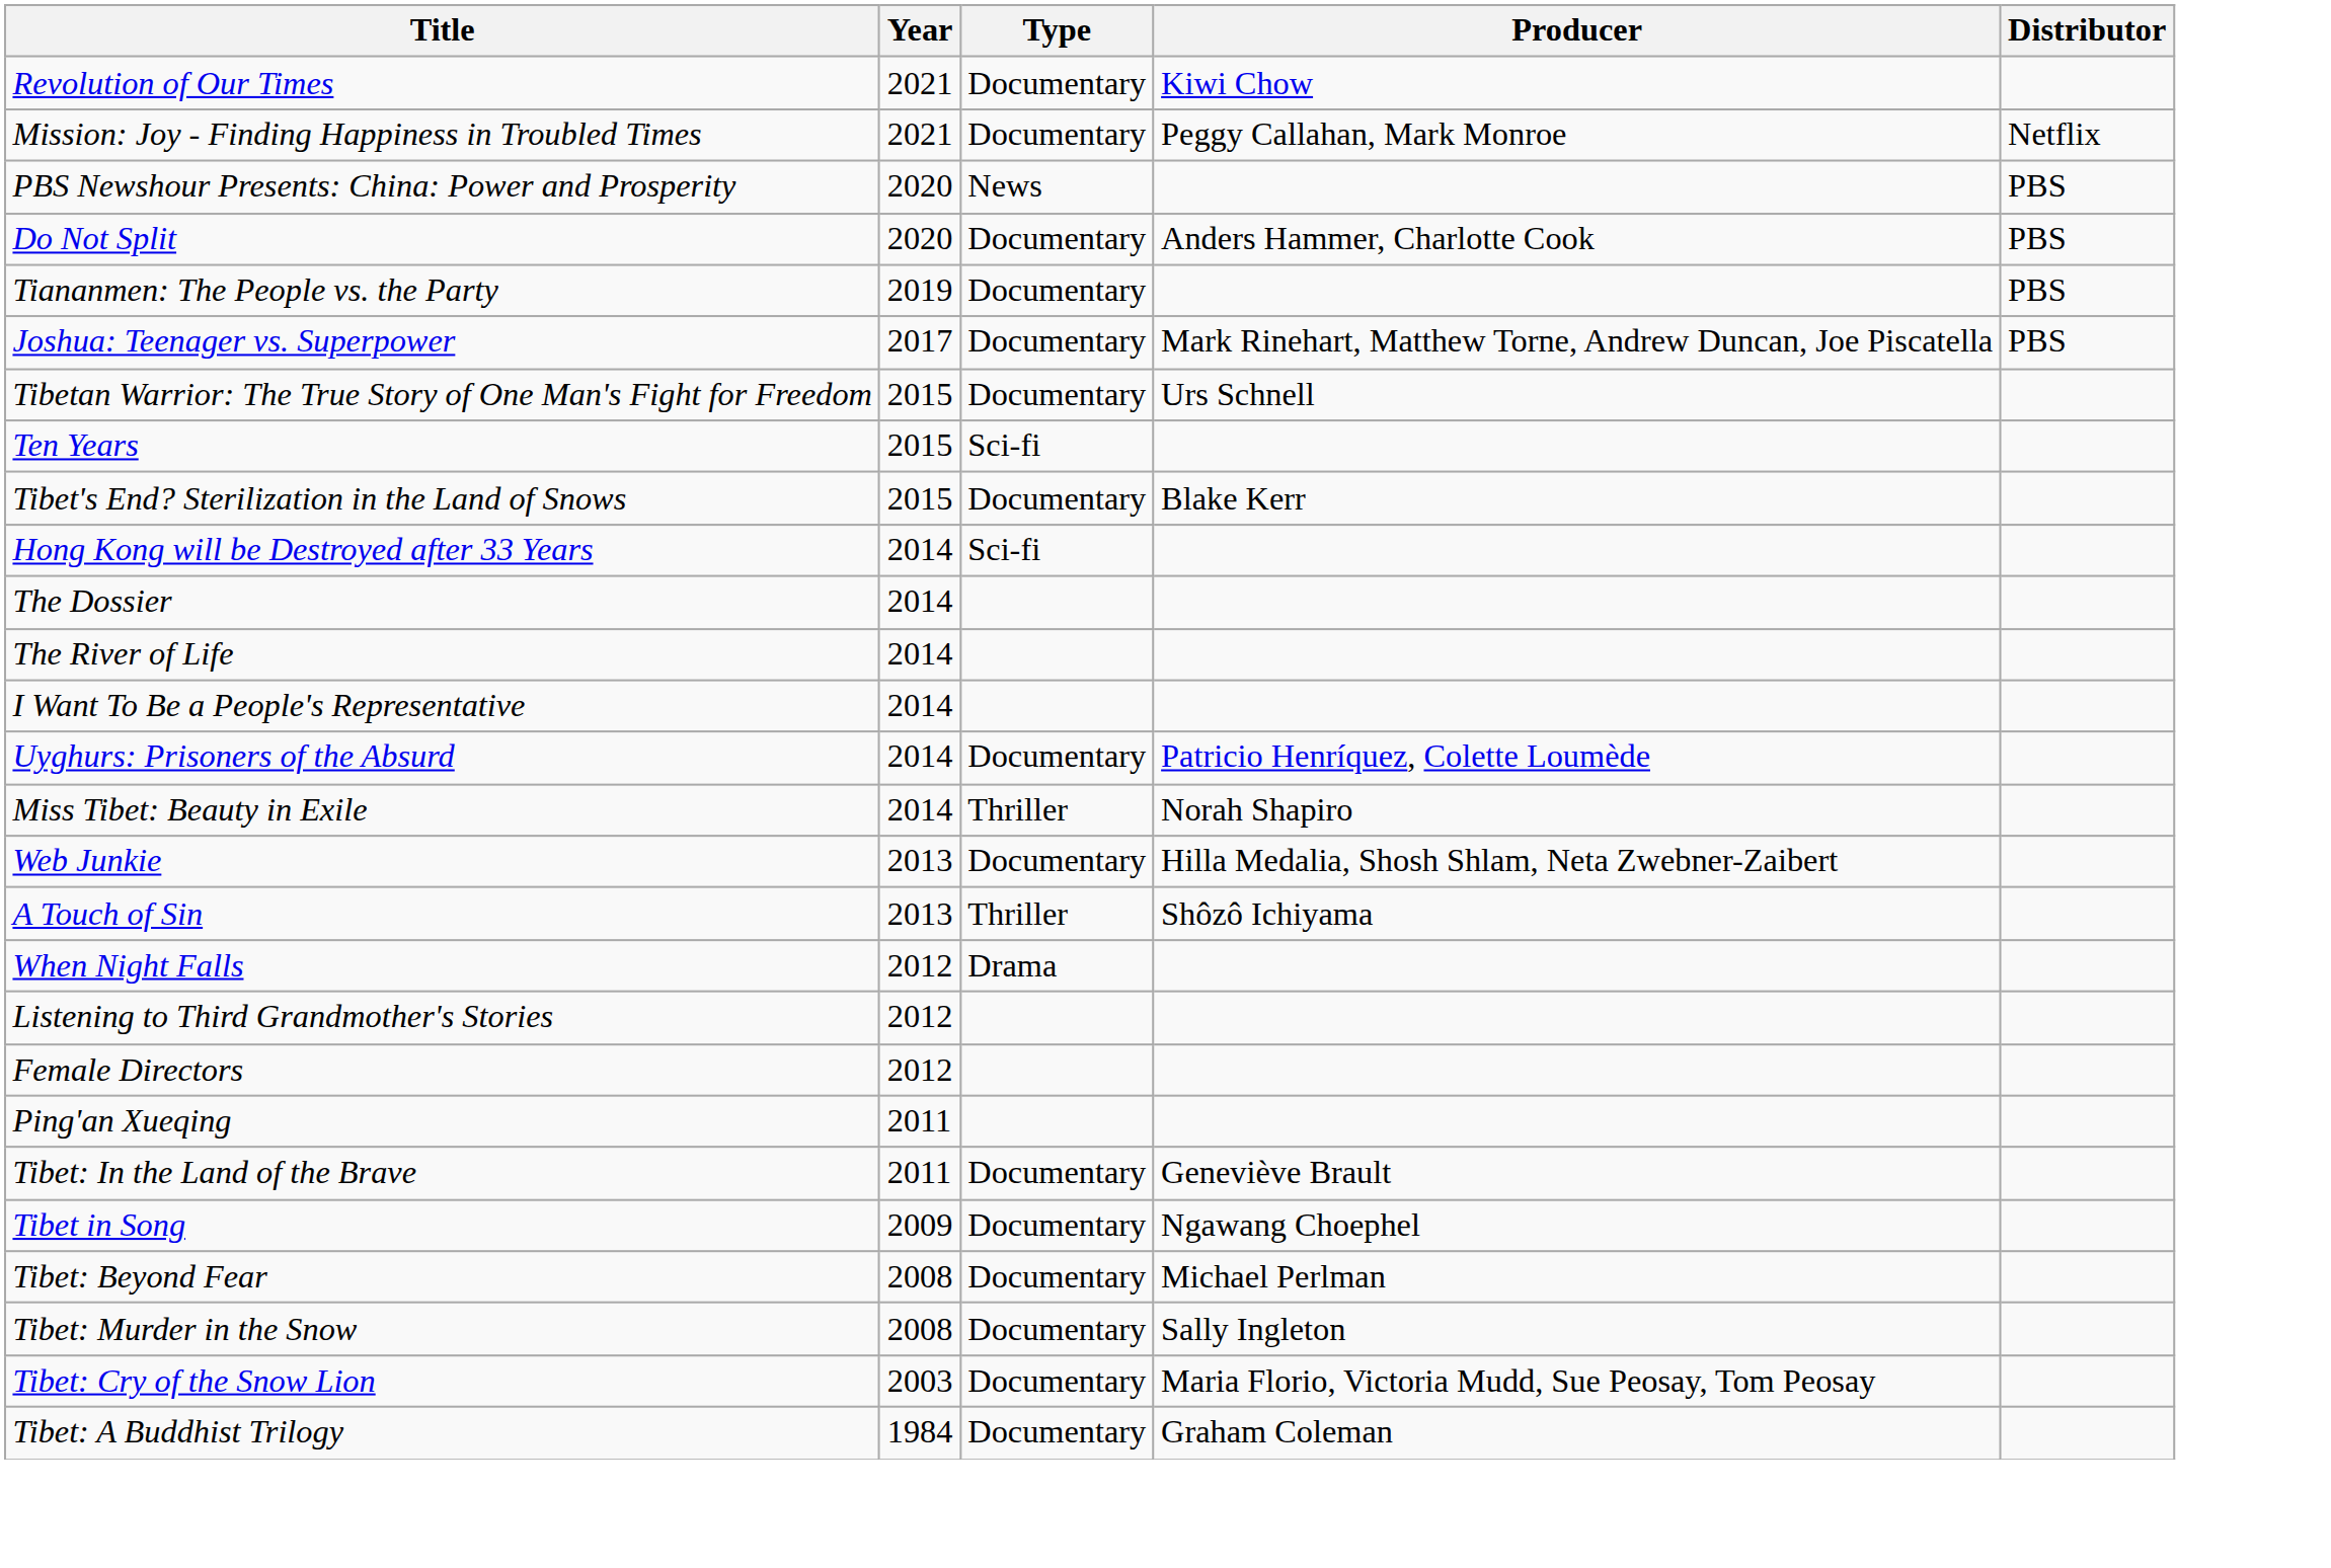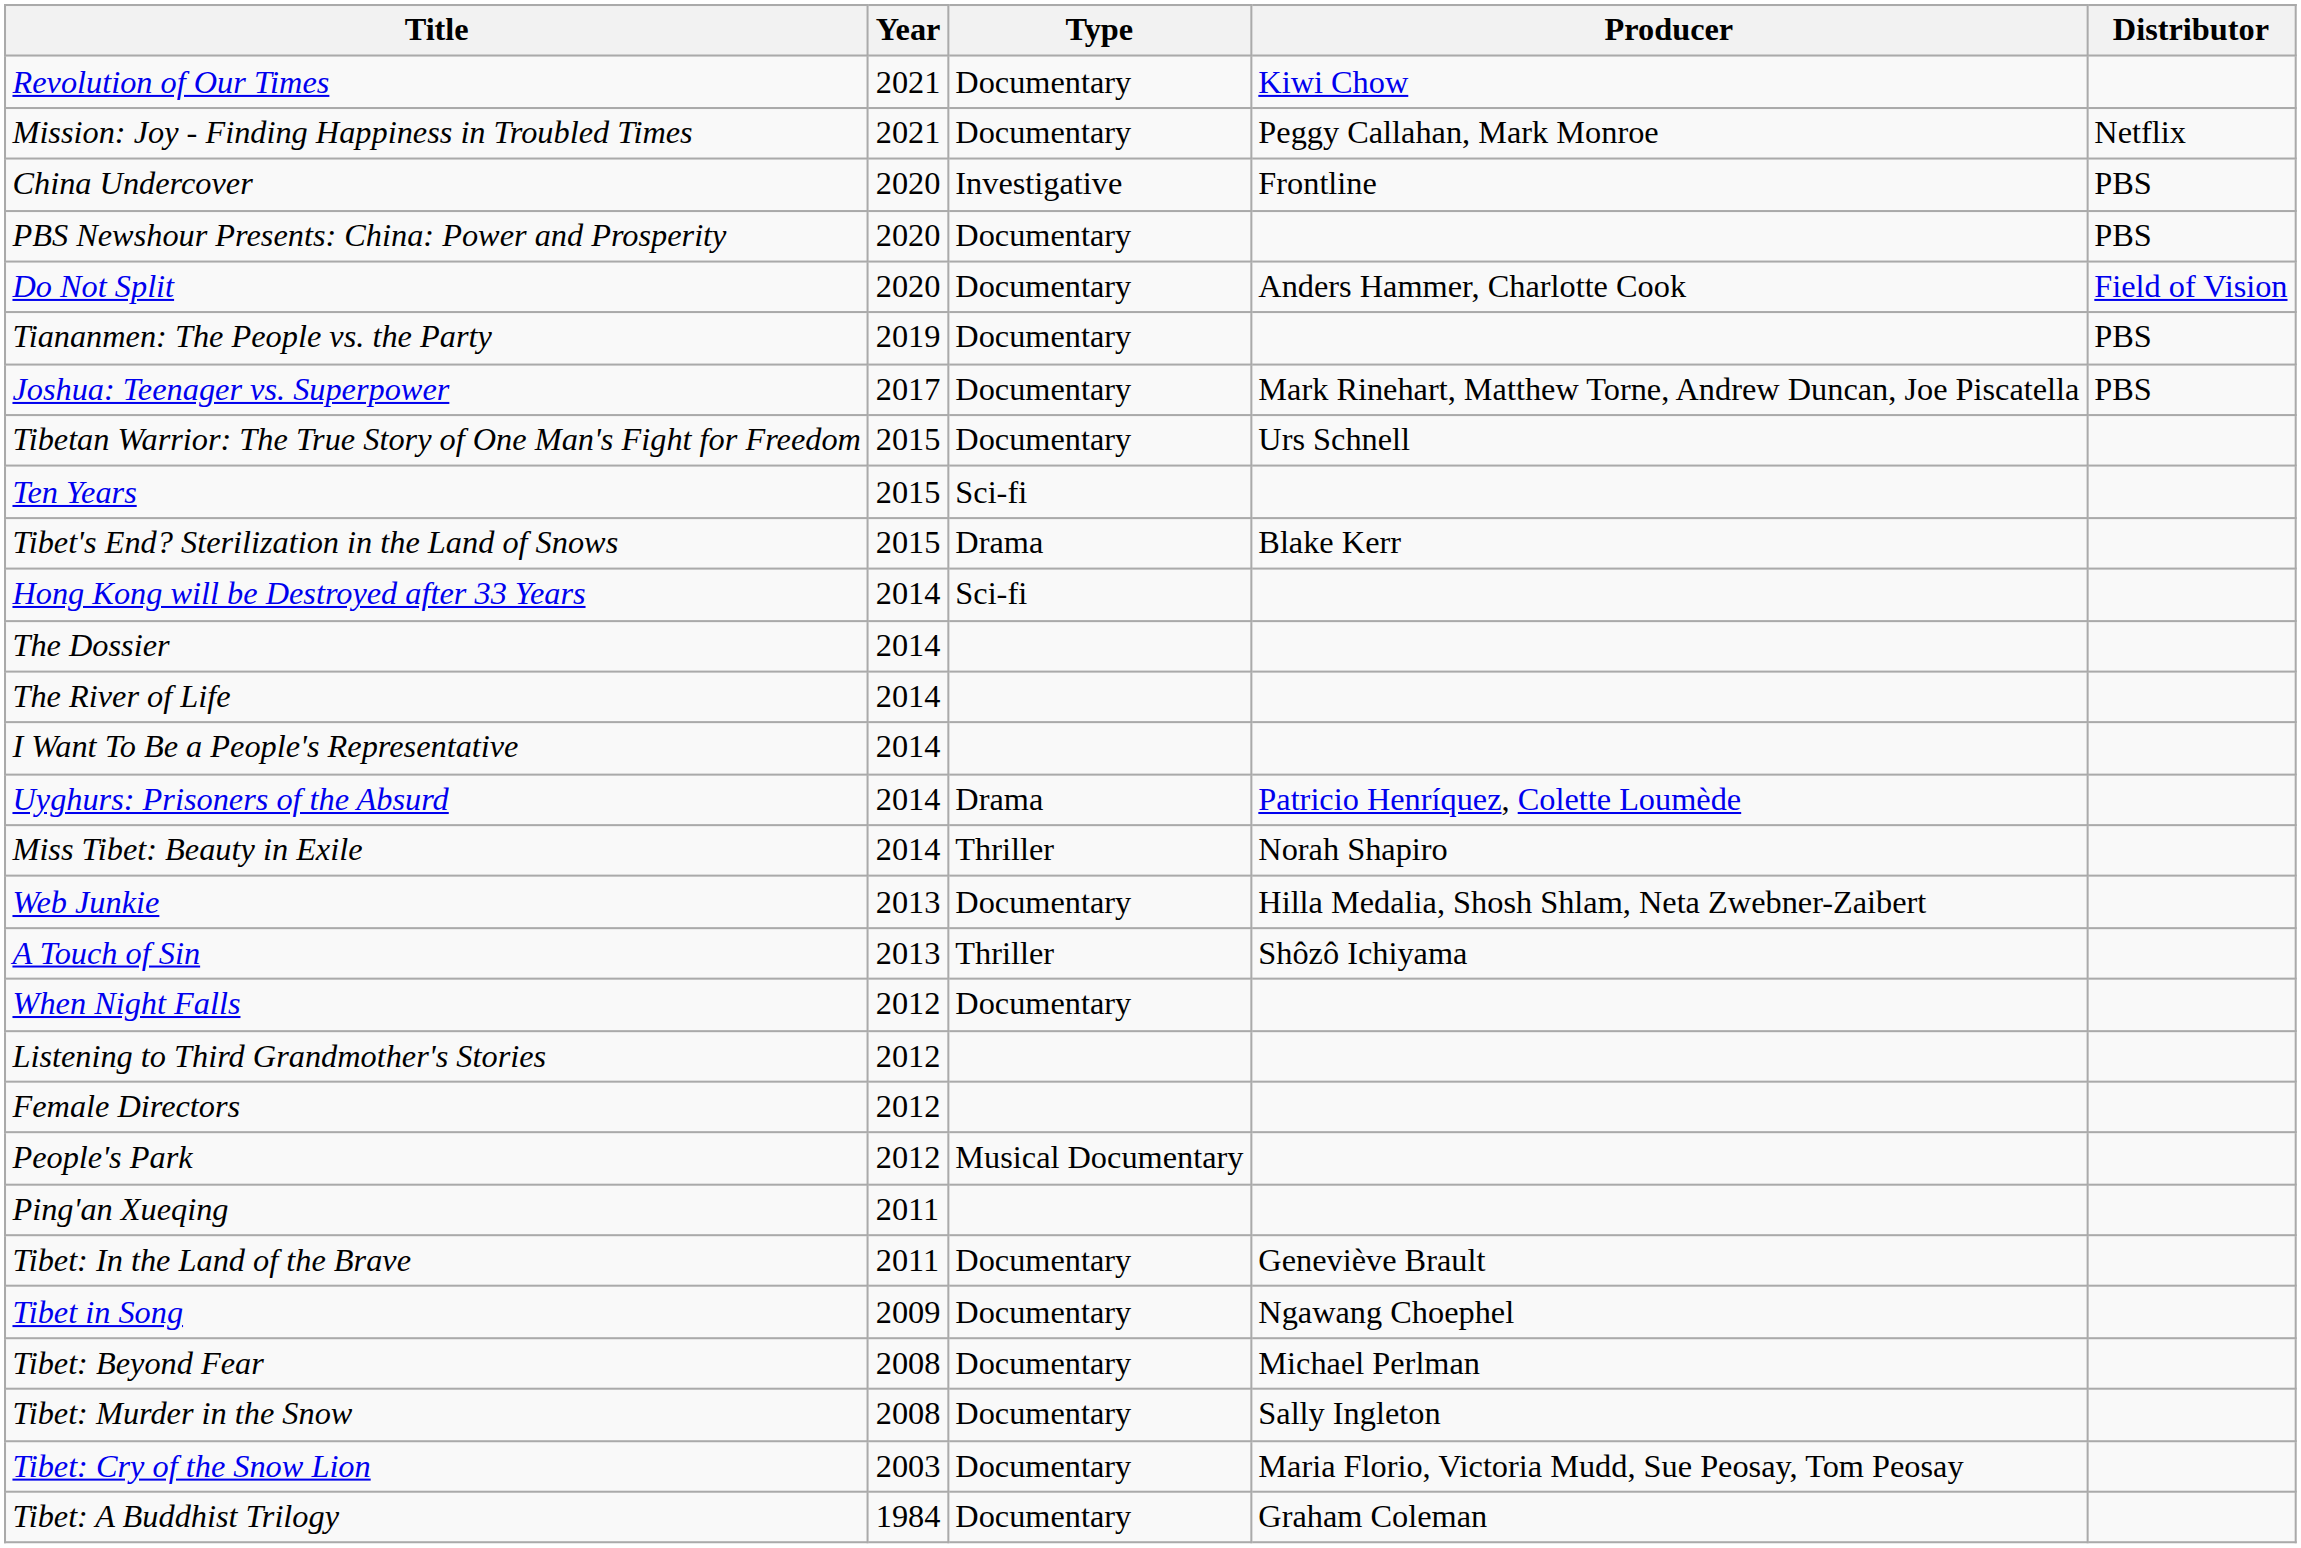 <table class="wikitable sortable">
 <tr>
 <th>Title</th>
 <th>Year</th>
 <th>Type</th>
 <th>Producer</th>
 <th>Distributor</th>
 </tr>
 <tr>
 <td><em><a href='#'>Revolution of Our Times</a></em></td>
 <td>2021</td>
 <td>Documentary</td>
 <td><a href='#'>Kiwi Chow</a></td>
 <td></td>
 </tr>
 <tr>
 <td><em>Mission: Joy - Finding Happiness in Troubled Times</em></td>
 <td>2021</td>
 <td>Documentary</td>
 <td>Peggy Callahan, Mark Monroe</td>
 <td>Netflix</td>
 </tr>
 <tr>
+<td><em>China Undercover</em></td>
+<td>2020</td>
+<td>Investigative</td>
+<td>Frontline</td>
+<td>PBS</td>
+</tr>
+<tr>
 <td><em>PBS Newshour Presents: China: Power and Prosperity</em></td>
 <td>2020</td>
-<td>News</td>
+<td>Documentary</td>
 <td></td>
 <td>PBS</td>
 </tr>
 <tr>
 <td><em><a href='#'>Do Not Split</a></em></td>
 <td>2020</td>
 <td>Documentary</td>
 <td>Anders Hammer, Charlotte Cook</td>
-<td>PBS</td>
+<td><a href='#'>Field of Vision</a></td>
 </tr>
 <tr>
 <td><em>Tiananmen: The People vs. the Party</em></td>
 <td>2019</td>
 <td>Documentary</td>
 <td></td>
 <td>PBS</td>
 </tr>
 <tr>
 <td><em><a href='#'>Joshua: Teenager vs. Superpower</a></em></td>
 <td>2017</td>
 <td>Documentary</td>
 <td>Mark Rinehart, Matthew Torne, Andrew Duncan, Joe Piscatella</td>
 <td>PBS</td>
 </tr>
 <tr>
 <td><em>Tibetan Warrior: The True Story of One Man's Fight for Freedom</em></td>
 <td>2015</td>
 <td>Documentary</td>
 <td>Urs Schnell</td>
 <td></td>
 </tr>
 <tr>
 <td><em><a href='#'>Ten Years</a></em></td>
 <td>2015</td>
 <td>Sci-fi</td>
 <td></td>
 <td></td>
 </tr>
 <tr>
 <td><em>Tibet's End? Sterilization in the Land of Snows</em></td>
 <td>2015</td>
-<td>Documentary</td>
+<td>Drama</td>
 <td>Blake Kerr</td>
 <td></td>
 </tr>
 <tr>
 <td><em><a href='#'>Hong Kong will be Destroyed after 33 Years</a></em></td>
 <td>2014</td>
 <td>Sci-fi</td>
 <td></td>
 <td></td>
 </tr>
 <tr>
 <td><em>The Dossier</em></td>
 <td>2014</td>
 <td></td>
 <td></td>
 <td></td>
 </tr>
 <tr>
 <td><em>The River of Life</em></td>
 <td>2014</td>
 <td></td>
 <td></td>
 <td></td>
 </tr>
 <tr>
 <td><em>I Want To Be a People's Representative</em></td>
 <td>2014</td>
 <td></td>
 <td></td>
 <td></td>
 </tr>
 <tr>
 <td><em><a href='#'>Uyghurs: Prisoners of the Absurd</a></em></td>
 <td>2014</td>
-<td>Documentary</td>
+<td>Drama</td>
 <td><a href='#'>Patricio Henríquez</a>, <a href='#'>Colette Loumède</a></td>
 <td></td>
 </tr>
 <tr>
 <td><em>Miss Tibet: Beauty in Exile</em></td>
 <td>2014</td>
 <td>Thriller</td>
 <td>Norah Shapiro</td>
 <td></td>
 </tr>
 <tr>
 <td><em><a href='#'>Web Junkie</a></em></td>
 <td>2013</td>
 <td>Documentary</td>
 <td>Hilla Medalia, Shosh Shlam, Neta Zwebner-Zaibert</td>
 <td></td>
 </tr>
 <tr>
 <td><em><a href='#'>A Touch of Sin</a></em></td>
 <td>2013</td>
 <td>Thriller</td>
 <td>Shôzô Ichiyama</td>
 <td></td>
 </tr>
 <tr>
 <td><em><a href='#'>When Night Falls</a></em></td>
 <td>2012</td>
-<td>Drama</td>
+<td>Documentary</td>
 <td></td>
 <td></td>
 </tr>
 <tr>
 <td><em>Listening to Third Grandmother's Stories</em></td>
 <td>2012</td>
 <td></td>
 <td></td>
 <td></td>
 </tr>
 <tr>
 <td><em>Female Directors</em></td>
 <td>2012</td>
 <td></td>
+<td></td>
+<td></td>
+</tr>
+<tr>
+<td><em>People's Park</em></td>
+<td>2012</td>
+<td>Musical Documentary</td>
 <td></td>
 <td></td>
 </tr>
 <tr>
 <td><em>Ping'an Xueqing</em></td>
 <td>2011</td>
 <td></td>
 <td></td>
 <td></td>
 </tr>
 <tr>
 <td><em>Tibet: In the Land of the Brave</em></td>
 <td>2011</td>
 <td>Documentary</td>
 <td>Geneviève Brault</td>
 <td></td>
 </tr>
 <tr>
 <td><em><a href='#'>Tibet in Song</a></em></td>
 <td>2009</td>
 <td>Documentary</td>
 <td>Ngawang Choephel</td>
 <td></td>
 </tr>
 <tr>
 <td><em>Tibet: Beyond Fear</em></td>
 <td>2008</td>
 <td>Documentary</td>
 <td>Michael Perlman</td>
 <td></td>
 </tr>
 <tr>
 <td><em>Tibet: Murder in the Snow</em></td>
 <td>2008</td>
 <td>Documentary</td>
 <td>Sally Ingleton</td>
 <td></td>
 </tr>
 <tr>
 <td><em><a href='#'>Tibet: Cry of the Snow Lion</a></em></td>
 <td>2003</td>
 <td>Documentary</td>
 <td>Maria Florio, Victoria Mudd, Sue Peosay, Tom Peosay</td>
 <td></td>
 </tr>
 <tr>
 <td><em>Tibet: A Buddhist Trilogy</em></td>
 <td>1984</td>
 <td>Documentary</td>
 <td>Graham Coleman</td>
 <td></td>
 </tr>
 </table>
